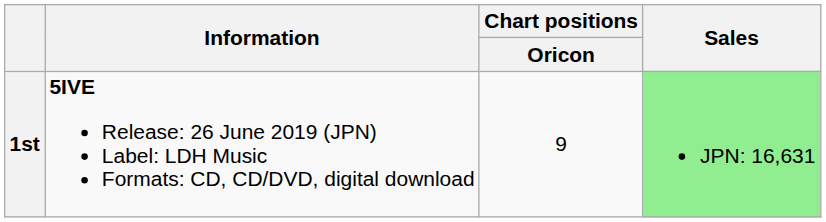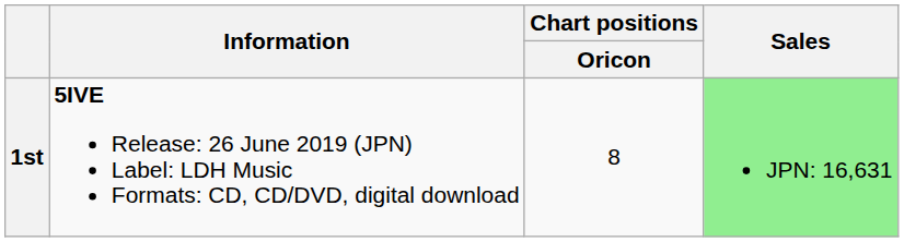 <table class="wikitable">
 <tr>
 <th rowspan="2"></th>
 <th rowspan="2">Information</th>
 <th colspan="1">Chart positions</th>
 <th rowspan="2">Sales</th>
 </tr>
 <tr>
 <th>Oricon<br></th>
 </tr>
 <tr>
 <th>1st</th>
 <td><strong>5IVE</strong><br><ul><li>Release: 26 June 2019 (JPN)</li><li>Label: LDH Music</li><li>Formats: CD, CD/DVD, digital download</li></ul></td>
-<td align="center">9</td>
+<td align="center">8</td>
 <td style="background: lightgreen;"><br><ul><li>JPN: 16,631</li></ul></td>
 </tr>
 </table>
